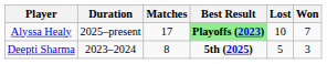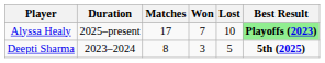 <table class="wikitable" style="text-align:center;">
 <tr>
 <th>Player</th>
 <th>Duration</th>
 <th>Matches</th>
+<th>Won</th>
+<th>Lost</th>
 <th>Best Result</th>
-<th>Lost</th>
-<th>Won</th>
 </tr>
 <tr>
 <td> <a href='#'>Alyssa Healy</a></td>
 <td>2025–present</td>
 <td>17</td>
+<td>7</td>
+<td>10</td>
 <td bgcolor=lightgreen><strong>Playoffs (<a href='#'>2023</a>)</strong></td>
-<td>10</td>
-<td>7</td>
 </tr>
 <tr>
 <td> <a href='#'>Deepti Sharma</a></td>
 <td>2023–2024</td>
 <td>8</td>
+<td>3</td>
+<td>5</td>
 <td><strong>5th (<a href='#'>2025</a>)</strong></td>
-<td>5</td>
-<td>3</td>
 </tr>
 </table>
